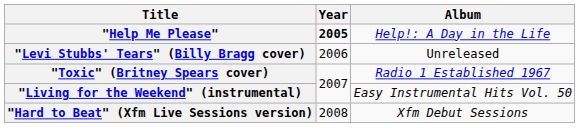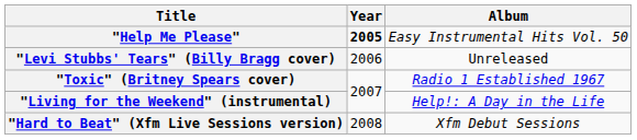 <table class="wikitable plainrowheaders" style="text-align:center;">
 <tr>
 <th scope="col">Title</th>
 <th scope="col">Year</th>
 <th scope="col">Album</th>
 </tr>
 <tr>
 <th scope="row">"<a href='#'>Help Me Please</a>"</th>
 <td><strong>2005</strong></td>
-<td><em><a href='#'>Help!: A Day in the Life</a></em></td>
+<td><em>Easy Instrumental Hits Vol. 50</em></td>
 </tr>
 <tr>
 <th scope="row">"<a href='#'>Levi Stubbs' Tears</a>" (<a href='#'>Billy Bragg</a> cover)</th>
 <td>2006</td>
 <td>Unreleased</td>
 </tr>
 <tr>
 <th scope="row">"<a href='#'>Toxic</a>" (<a href='#'>Britney Spears</a> cover)</th>
 <td rowspan="2">2007</td>
 <td><em><a href='#'>Radio 1 Established 1967</a></em></td>
 </tr>
 <tr>
 <th scope="row">"<a href='#'>Living for the Weekend</a>" (instrumental)</th>
-<td><em>Easy Instrumental Hits Vol. 50</em></td>
+<td><em><a href='#'>Help!: A Day in the Life</a></em></td>
 </tr>
 <tr>
 <th scope="row">"<a href='#'>Hard to Beat</a>" (Xfm Live Sessions version)</th>
 <td>2008</td>
 <td><em>Xfm Debut Sessions</em></td>
 </tr>
 </table>
